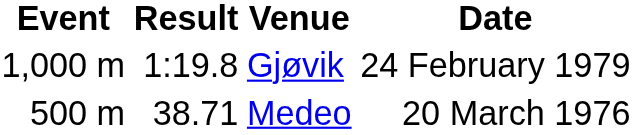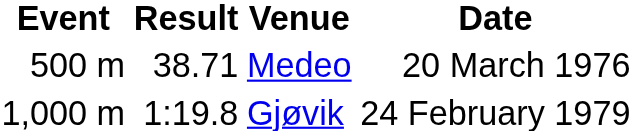 <table>
 <tr>
 <th>Event</th>
 <th>Result</th>
 <th>Venue</th>
 <th>Date</th>
 </tr>
 <tr align="right">
+<td>500 m</td>
+<td>38.71</td>
+<td align="left"><a href='#'>Medeo</a></td>
+<td>20 March 1976</td>
+</tr>
+<tr align="right">
 <td>1,000 m</td>
 <td>1:19.8</td>
 <td align="left"><a href='#'>Gjøvik</a></td>
 <td>24 February 1979</td>
 </tr>
-<tr align="right">
-<td>500 m</td>
-<td>38.71</td>
-<td align="left"><a href='#'>Medeo</a></td>
-<td>20 March 1976</td>
-</tr>
 </table>
